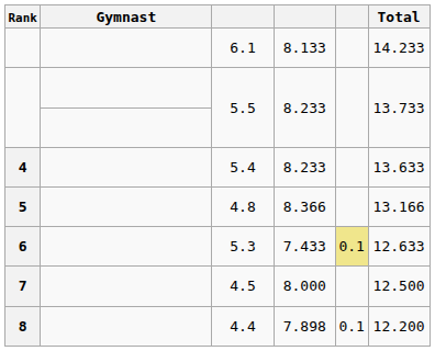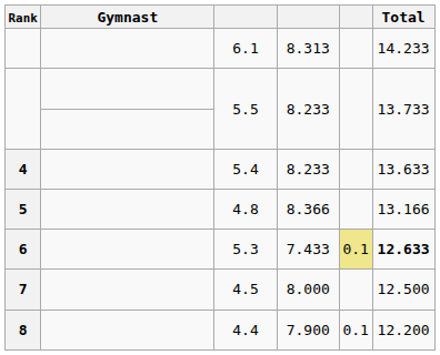 <table style="text-align:center;" class="wikitable sortable">
 <tr>
 <th scope="col" style="width:15px;"><small>Rank</small></th>
 <th scope="col" style="width:150px;">Gymnast</th>
 <th scope="col" style="width:50px;"><small></small></th>
 <th scope="col" style="width:50px;"><small></small></th>
 <th scope="col" style="width:20px;"><small></small></th>
 <th scope="col" style="width:50px;">Total</th>
 </tr>
 <tr>
 <td scope="row" style="text-align:center"></td>
 <td style="height:30px; text-align:left;"></td>
 <td>6.1</td>
-<td>8.133</td>
+<td>8.313</td>
 <td></td>
 <td>14.233</td>
 </tr>
 <tr>
 <td rowspan="2" scope="row" style="text-align:center"></td>
 <td style="height:30px; text-align:left;"></td>
 <td rowspan="2">5.5</td>
 <td rowspan="2">8.233</td>
 <td rowspan="2"></td>
 <td rowspan="2">13.733</td>
 </tr>
 <tr>
 <td style="height:30px; text-align:left;"></td>
 </tr>
 <tr>
 <th scope="row" style="text-align:center">4</th>
 <td style="height:30px; text-align:left;"></td>
 <td>5.4</td>
 <td>8.233</td>
 <td></td>
 <td>13.633</td>
 </tr>
 <tr>
 <th scope="row" style="text-align:center">5</th>
 <td style="height:30px; text-align:left;"></td>
 <td>4.8</td>
 <td>8.366</td>
 <td></td>
 <td>13.166</td>
 </tr>
 <tr>
 <th scope="row" style="text-align:center">6</th>
 <td style="height:30px; text-align:left;"></td>
 <td>5.3</td>
 <td>7.433</td>
 <td style="background: khaki;">0.1</td>
-<td>12.633</td>
+<td><strong>12.633</strong></td>
 </tr>
 <tr>
 <th scope="row" style="text-align:center">7</th>
 <td style="height:30px; text-align:left;"></td>
 <td>4.5</td>
 <td>8.000</td>
 <td></td>
 <td>12.500</td>
 </tr>
 <tr>
 <th scope="row" style="text-align:center">8</th>
 <td style="height:30px; text-align:left;"></td>
 <td>4.4</td>
-<td>7.898</td>
+<td>7.900</td>
 <td>0.1</td>
 <td>12.200</td>
 </tr>
 </table>
